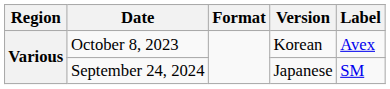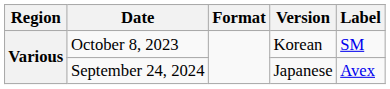 <table class="wikitable plainrowheaders">
 <tr>
 <th scope="col">Region</th>
 <th scope="col">Date</th>
 <th scope="col">Format</th>
 <th scope="col">Version</th>
 <th scope="col">Label</th>
 </tr>
 <tr>
 <th scope="row" rowspan="2">Various</th>
 <td>October 8, 2023</td>
 <td rowspan="2"></td>
 <td>Korean</td>
-<td><a href='#'>Avex</a></td>
+<td><a href='#'>SM</a></td>
 </tr>
 <tr>
 <td>September 24, 2024</td>
 <td>Japanese</td>
-<td><a href='#'>SM</a></td>
+<td><a href='#'>Avex</a></td>
 </tr>
 </table>
